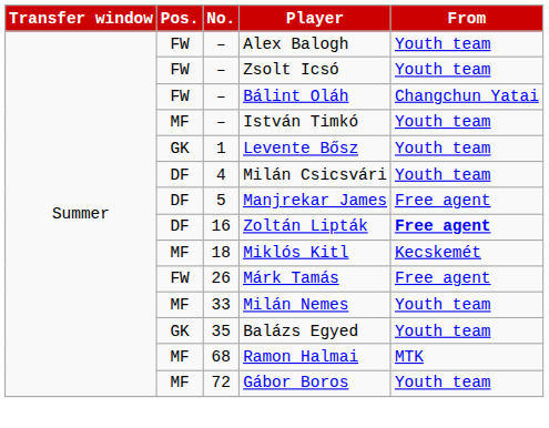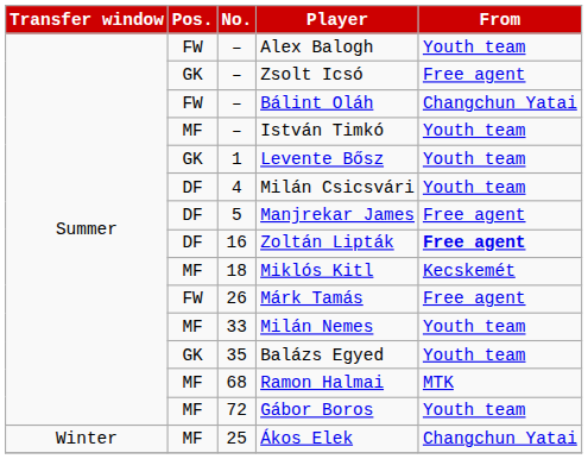 <table class="wikitable plainrowheaders sortable">
 <tr>
 <th style="background-color:#CD0001;color:white">Transfer window</th>
 <th style="background-color:#CD0001;color:white">Pos.</th>
 <th style="background-color:#CD0001;color:white">No.</th>
 <th style="background-color:#CD0001;color:white">Player</th>
 <th style="background-color:#CD0001;color:white">From</th>
 </tr>
 <tr>
 <td rowspan="14" style="text-align:center;">Summer</td>
 <td style="text-align:center;">FW</td>
 <td style="text-align:center;">–</td>
 <td style="text-align:left;"> Alex Balogh</td>
 <td style="text-align:left;"><a href='#'>Youth team</a></td>
 </tr>
 <tr>
-<td style="text-align:center;">FW</td>
+<td style="text-align:center;">GK</td>
 <td style="text-align:center;">–</td>
 <td style="text-align:left;"> Zsolt Icsó</td>
-<td style="text-align:left;"><a href='#'>Youth team</a></td>
+<td style="text-align:left;"><a href='#'>Free agent</a></td>
 </tr>
 <tr>
 <td style="text-align:center;">FW</td>
 <td style="text-align:center;">–</td>
 <td style="text-align:left;"> <a href='#'>Bálint Oláh</a></td>
 <td style="text-align:left;"> <a href='#'>Changchun Yatai</a></td>
 </tr>
 <tr>
 <td style="text-align:center;">MF</td>
 <td style="text-align:center;">–</td>
 <td style="text-align:left;"> István Timkó</td>
 <td style="text-align:left;"><a href='#'>Youth team</a></td>
 </tr>
 <tr>
 <td style="text-align:center;">GK</td>
 <td style="text-align:center;">1</td>
 <td style="text-align:left;"> <a href='#'>Levente Bősz</a></td>
 <td style="text-align:left;"><a href='#'>Youth team</a></td>
 </tr>
 <tr>
 <td style="text-align:center;">DF</td>
 <td style="text-align:center;">4</td>
 <td style="text-align:left;"> Milán Csicsvári</td>
 <td style="text-align:left;"><a href='#'>Youth team</a></td>
 </tr>
 <tr>
 <td style="text-align:center;">DF</td>
 <td style="text-align:center;">5</td>
 <td style="text-align:left;"> <a href='#'>Manjrekar James</a></td>
 <td style="text-align:left;"><a href='#'>Free agent</a></td>
 </tr>
 <tr>
 <td style="text-align:center;">DF</td>
 <td style="text-align:center;">16</td>
 <td style="text-align:left;"> <a href='#'>Zoltán Lipták</a></td>
 <td style="text-align:left;"><strong><a href='#'>Free agent</a></strong></td>
 </tr>
 <tr>
 <td style="text-align:center;">MF</td>
 <td style="text-align:center;">18</td>
 <td style="text-align:left;"> <a href='#'>Miklós Kitl</a></td>
 <td style="text-align:left;"><a href='#'>Kecskemét</a></td>
 </tr>
 <tr>
 <td style="text-align:center;">FW</td>
 <td style="text-align:center;">26</td>
 <td style="text-align:left;"> <a href='#'>Márk Tamás</a></td>
 <td style="text-align:left;"><a href='#'>Free agent</a></td>
 </tr>
 <tr>
 <td style="text-align:center;">MF</td>
 <td style="text-align:center;">33</td>
 <td style="text-align:left;"> <a href='#'>Milán Nemes</a></td>
 <td style="text-align:left;"><a href='#'>Youth team</a></td>
 </tr>
 <tr>
 <td style="text-align:center;">GK</td>
 <td style="text-align:center;">35</td>
 <td style="text-align:left;"> Balázs Egyed</td>
 <td style="text-align:left;"><a href='#'>Youth team</a></td>
 </tr>
 <tr>
 <td style="text-align:center;">MF</td>
 <td style="text-align:center;">68</td>
 <td style="text-align:left;"> <a href='#'>Ramon Halmai</a></td>
 <td style="text-align:left;"><a href='#'>MTK</a></td>
 </tr>
 <tr>
 <td style="text-align:center;">MF</td>
 <td style="text-align:center;">72</td>
 <td style="text-align:left;"> <a href='#'>Gábor Boros</a></td>
 <td style="text-align:left;"><a href='#'>Youth team</a></td>
 </tr>
 <tr>
+<td style="text-align:center;">Winter</td>
+<td style="text-align:center;">MF</td>
+<td style="text-align:center;">25</td>
+<td style="text-align:left;"> <a href='#'>Ákos Elek</a></td>
+<td style="text-align:left;"> <a href='#'>Changchun Yatai</a></td>
+</tr>
+<tr>
 </tr>
 </table>
